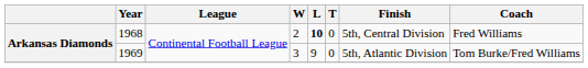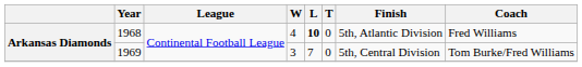 <table class="wikitable">
 <tr>
 <th></th>
 <th>Year</th>
 <th>League</th>
 <th>W</th>
 <th>L</th>
 <th>T</th>
 <th>Finish</th>
 <th>Coach</th>
 </tr>
 <tr>
 <th rowspan=2>Arkansas Diamonds</th>
 <td>1968</td>
 <td rowspan=2><a href='#'>Continental Football League</a></td>
-<td>2</td>
+<td>4</td>
 <td><strong>10</strong></td>
 <td>0</td>
-<td>5th, Central Division</td>
+<td>5th, Atlantic Division</td>
 <td>Fred Williams</td>
 </tr>
 <tr>
 <td>1969</td>
 <td>3</td>
-<td>9</td>
+<td>7</td>
 <td>0</td>
-<td>5th, Atlantic Division</td>
+<td>5th, Central Division</td>
 <td>Tom Burke/Fred Williams</td>
 </tr>
 <tr>
 </tr>
 </table>
